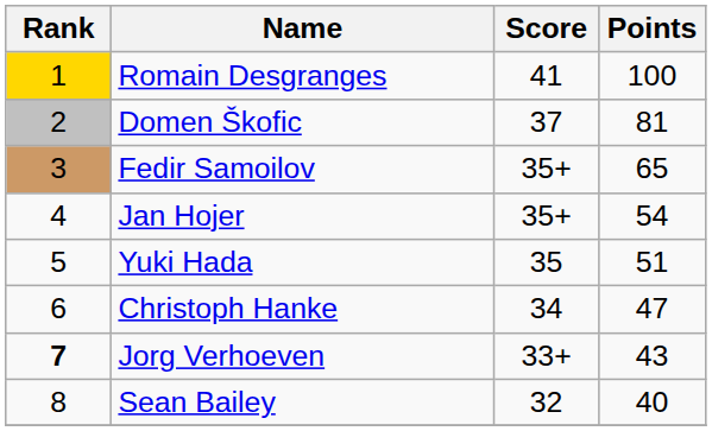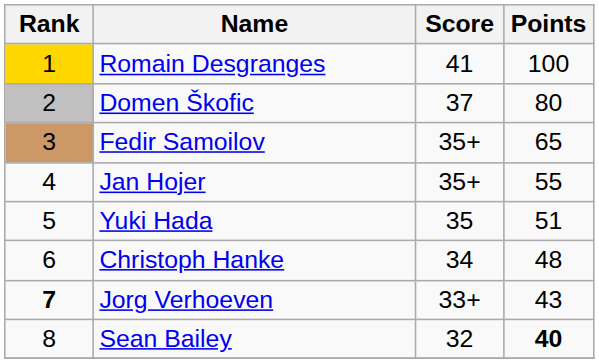 <table class="wikitable">
 <tr>
 <th width = "50">Rank</th>
 <th width = "200">Name</th>
 <th width = "50">Score</th>
 <th width = "50">Points</th>
 </tr>
 <tr>
 <td align="center" style="background: gold">1</td>
 <td> <a href='#'>Romain Desgranges</a></td>
 <td align="center">41</td>
 <td align="center">100</td>
 </tr>
 <tr>
 <td align="center" style="background: silver">2</td>
 <td> <a href='#'>Domen Škofic</a></td>
 <td align="center">37</td>
-<td align="center">81</td>
+<td align="center">80</td>
 </tr>
 <tr>
 <td align="center" style="background: #cc9966">3</td>
 <td> <a href='#'>Fedir Samoilov</a></td>
 <td align="center">35+</td>
 <td align="center">65</td>
 </tr>
 <tr>
 <td align="center">4</td>
 <td> <a href='#'>Jan Hojer</a></td>
 <td align="center">35+</td>
-<td align="center">54</td>
+<td align="center">55</td>
 </tr>
 <tr>
 <td align="center">5</td>
 <td> <a href='#'>Yuki Hada</a></td>
 <td align="center">35</td>
 <td align="center">51</td>
 </tr>
 <tr>
 <td align="center">6</td>
 <td> <a href='#'>Christoph Hanke</a></td>
 <td align="center">34</td>
-<td align="center">47</td>
+<td align="center">48</td>
 </tr>
 <tr>
 <td align="center"><strong>7</strong></td>
 <td> <a href='#'>Jorg Verhoeven</a></td>
 <td align="center">33+</td>
 <td align="center">43</td>
 </tr>
 <tr>
 <td align="center">8</td>
 <td> <a href='#'>Sean Bailey</a></td>
 <td align="center">32</td>
-<td align="center">40</td>
+<td align="center"><strong>40</strong></td>
 </tr>
 <tr>
 </tr>
 </table>
